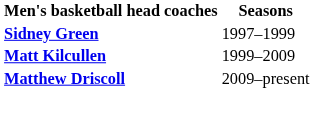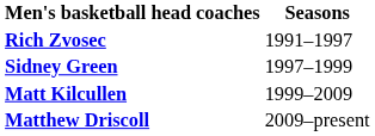 <table>
 <tr>
 <th>Men's basketball head coaches</th>
 <th>Seasons</th>
+</tr>
+<tr>
+<td><strong><a href='#'>Rich Zvosec</a></strong></td>
+<td>1991–1997</td>
 </tr>
 <tr>
 <td><strong><a href='#'>Sidney Green</a></strong></td>
 <td>1997–1999</td>
 </tr>
 <tr>
 <td><strong><a href='#'>Matt Kilcullen</a></strong></td>
 <td>1999–2009</td>
 </tr>
 <tr>
 <td><strong><a href='#'>Matthew Driscoll</a></strong></td>
 <td>2009–present</td>
 </tr>
 </table>
